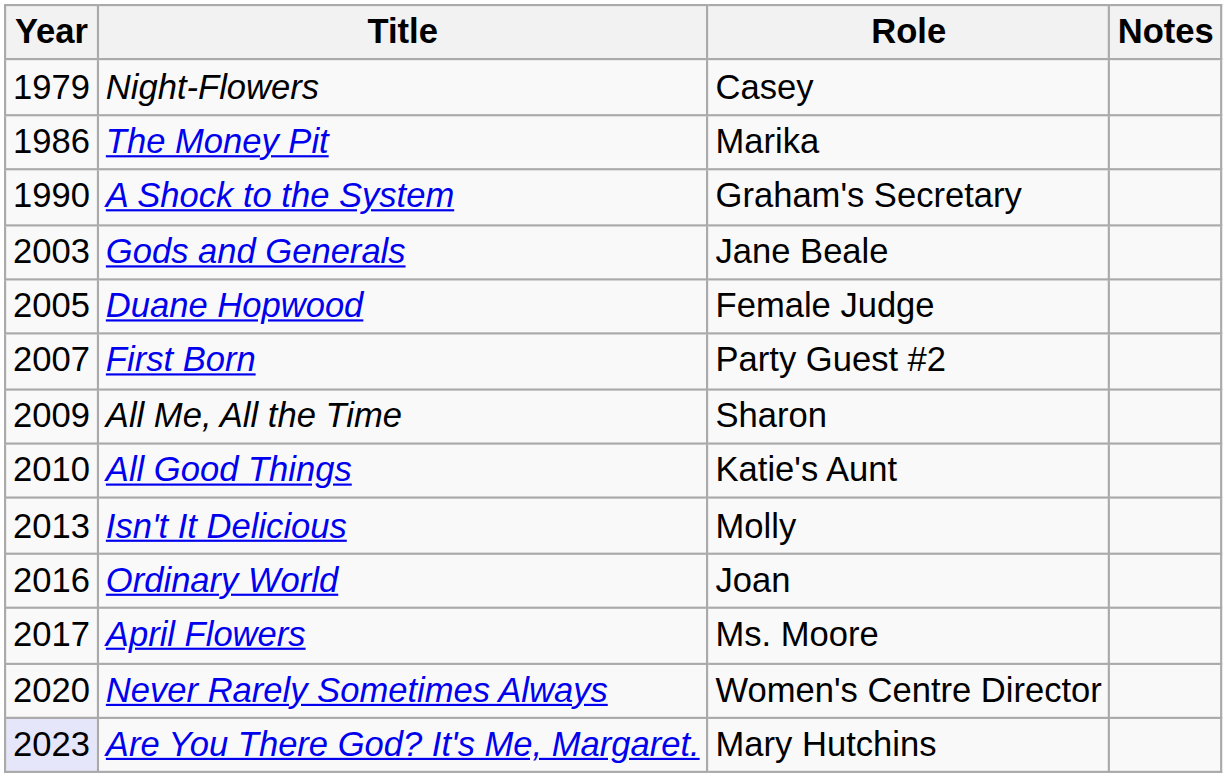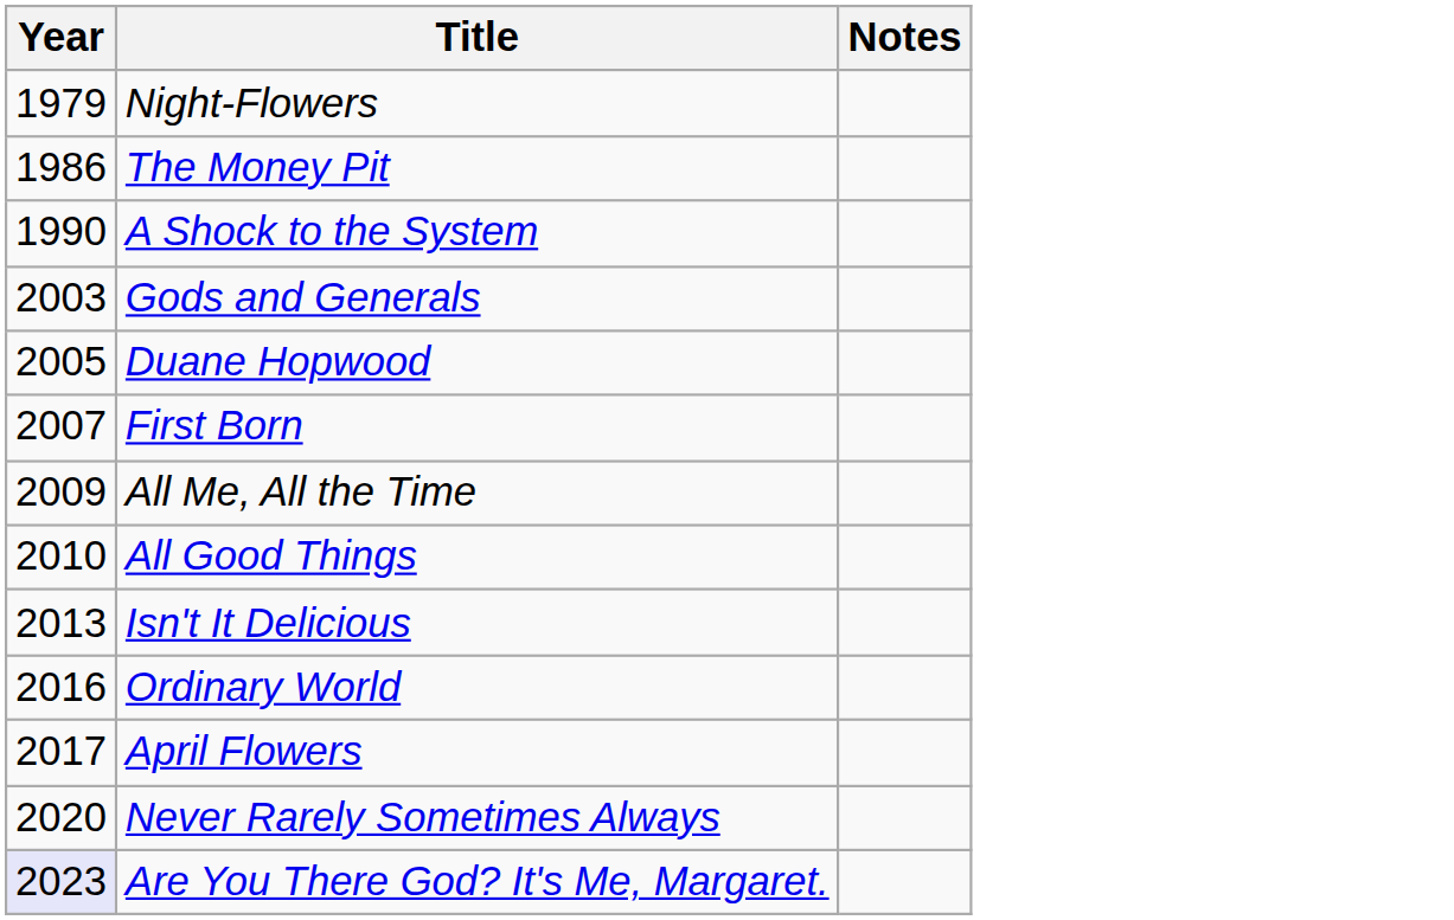 <table class="wikitable sortable">
 <tr>
 <th>Year</th>
 <th>Title</th>
-<th>Role</th>
 <th>Notes</th>
 </tr>
 <tr>
 <td>1979</td>
 <td><em>Night-Flowers</em></td>
-<td>Casey</td>
 <td></td>
 </tr>
 <tr>
 <td>1986</td>
 <td><em><a href='#'>The Money Pit</a></em></td>
-<td>Marika</td>
 <td></td>
 </tr>
 <tr>
 <td>1990</td>
 <td><a href='#'><em>A Shock to the System</em></a></td>
-<td>Graham's Secretary</td>
 <td></td>
 </tr>
 <tr>
 <td>2003</td>
 <td><a href='#'><em>Gods and Generals</em></a></td>
-<td>Jane Beale</td>
 <td></td>
 </tr>
 <tr>
 <td>2005</td>
 <td><em><a href='#'>Duane Hopwood</a></em></td>
-<td>Female Judge</td>
 <td></td>
 </tr>
 <tr>
 <td>2007</td>
 <td><a href='#'><em>First Born</em></a></td>
-<td>Party Guest #2</td>
 <td></td>
 </tr>
 <tr>
 <td>2009</td>
 <td><em>All Me, All the Time</em></td>
-<td>Sharon</td>
 <td></td>
 </tr>
 <tr>
 <td>2010</td>
 <td><a href='#'><em>All Good Things</em></a></td>
-<td>Katie's Aunt</td>
 <td></td>
 </tr>
 <tr>
 <td>2013</td>
 <td><em><a href='#'>Isn't It Delicious</a></em></td>
-<td>Molly</td>
 <td></td>
 </tr>
 <tr>
 <td>2016</td>
 <td><a href='#'><em>Ordinary World</em></a></td>
-<td>Joan</td>
 <td></td>
 </tr>
 <tr>
 <td>2017</td>
 <td><a href='#'><em>April Flowers</em></a></td>
-<td>Ms. Moore</td>
 <td></td>
 </tr>
 <tr>
 <td>2020</td>
 <td><em><a href='#'>Never Rarely Sometimes Always</a></em></td>
-<td>Women's Centre Director</td>
 <td></td>
 </tr>
 <tr>
 <td style="background: lavender;">2023</td>
 <td><em><a href='#'>Are You There God? It's Me, Margaret.</a></em></td>
-<td>Mary Hutchins</td>
 <td></td>
 </tr>
 </table>
